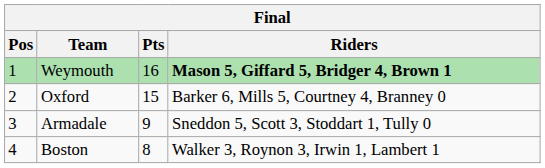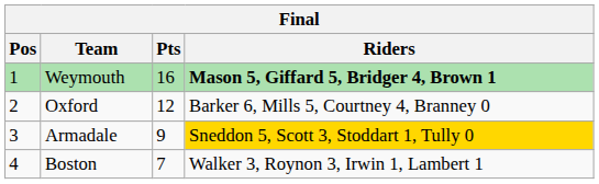 <table class="wikitable">
 <tr>
 <th colspan="4">Final</th>
 </tr>
 <tr>
 <th width=20>Pos</th>
 <th width=90>Team</th>
 <th width=20>Pts</th>
 <th width=350>Riders</th>
 </tr>
 <tr style="background:#ACE1AF;">
 <td>1</td>
 <td align=left>Weymouth</td>
 <td>16</td>
 <td><strong>Mason 5, Giffard 5, Bridger 4, Brown 1</strong></td>
 </tr>
 <tr>
 <td>2</td>
 <td align=left>Oxford</td>
-<td>15</td>
+<td>12</td>
 <td>Barker 6, Mills 5, Courtney 4, Branney 0</td>
 </tr>
 <tr>
 <td>3</td>
 <td align=left>Armadale</td>
 <td>9</td>
-<td>Sneddon 5, Scott 3, Stoddart 1, Tully 0</td>
+<td style="background: gold;">Sneddon 5, Scott 3, Stoddart 1, Tully 0</td>
 </tr>
 <tr>
 <td>4</td>
 <td align=left>Boston</td>
-<td>8</td>
+<td>7</td>
 <td>Walker 3, Roynon 3, Irwin 1, Lambert 1</td>
 </tr>
 </table>
